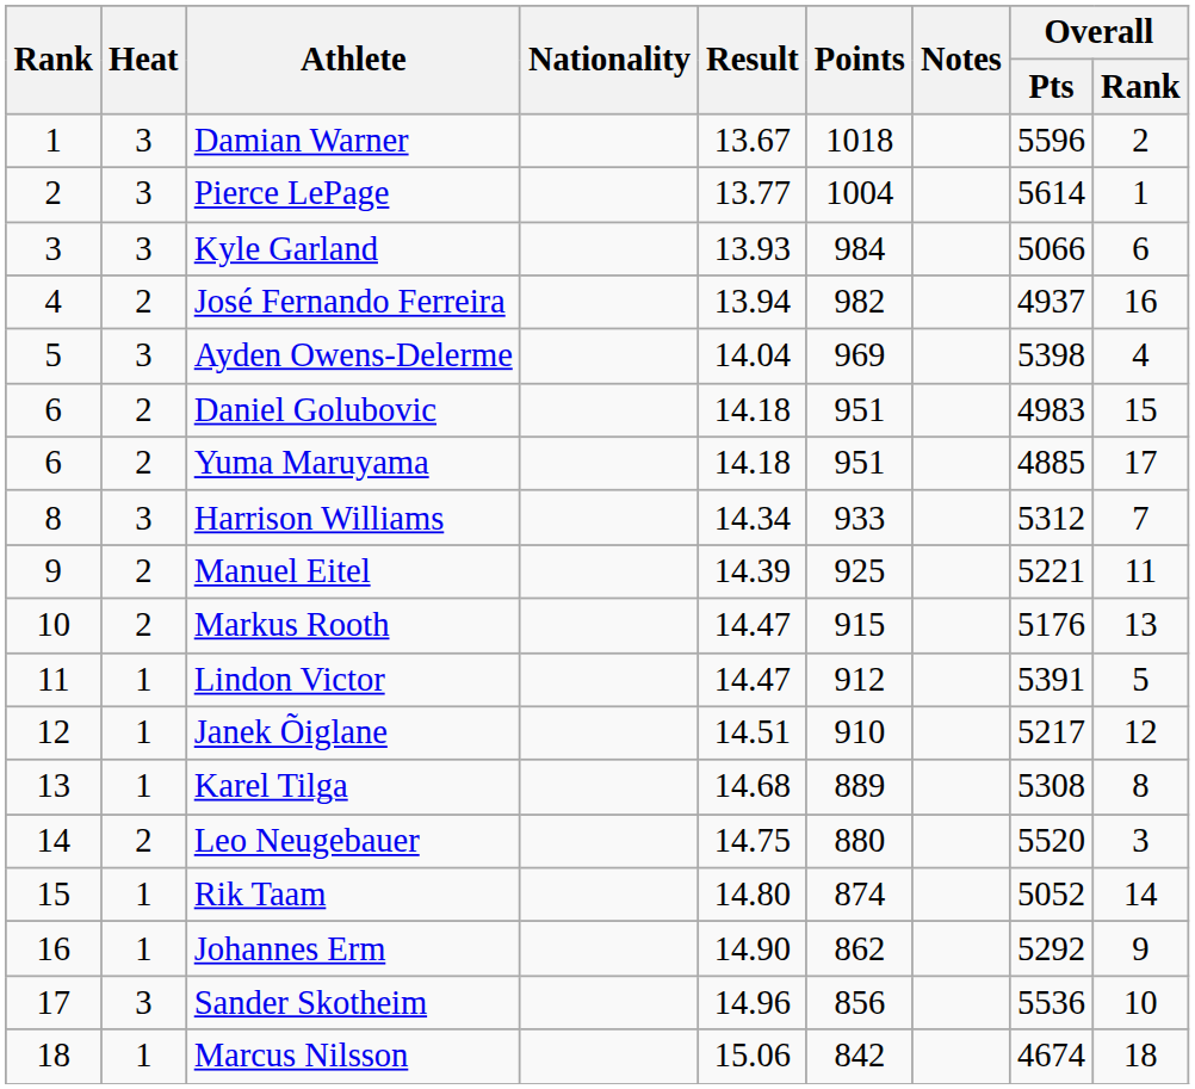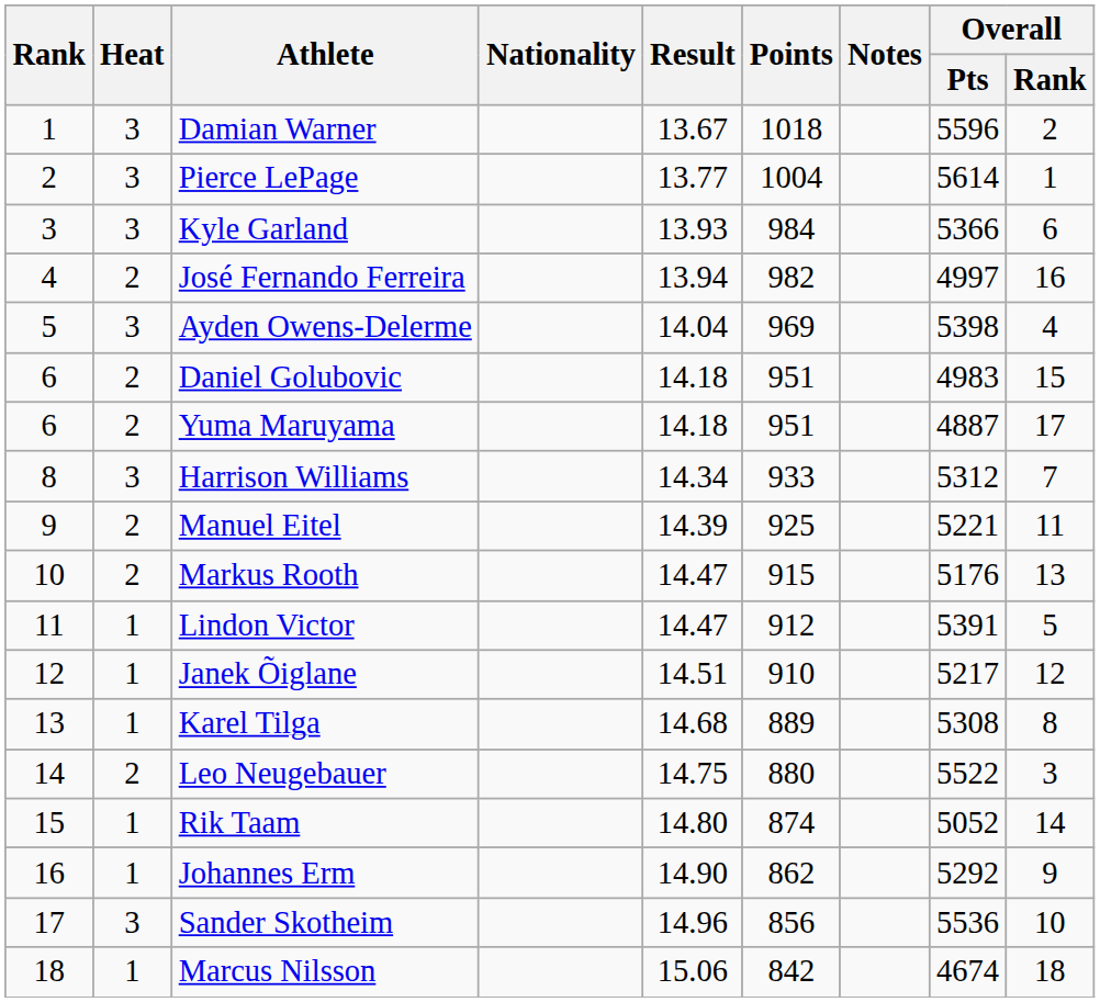 <table class="wikitable sortable" style="text-align:center">
 <tr>
 <th rowspan=2>Rank</th>
 <th rowspan=2>Heat</th>
 <th rowspan=2>Athlete</th>
 <th rowspan=2>Nationality</th>
 <th rowspan=2>Result</th>
 <th rowspan=2>Points</th>
 <th rowspan=2>Notes</th>
 <th colspan=2>Overall</th>
 </tr>
 <tr>
 <th>Pts</th>
 <th>Rank</th>
 </tr>
 <tr>
 <td>1</td>
 <td>3</td>
 <td align=left><a href='#'>Damian Warner</a></td>
 <td align=left></td>
 <td>13.67</td>
 <td>1018</td>
 <td></td>
 <td>5596</td>
 <td>2</td>
 </tr>
 <tr>
 <td>2</td>
 <td>3</td>
 <td align=left><a href='#'>Pierce LePage</a></td>
 <td align=left></td>
 <td>13.77</td>
 <td>1004</td>
 <td></td>
 <td>5614</td>
 <td>1</td>
 </tr>
 <tr>
 <td>3</td>
 <td>3</td>
 <td align="left"><a href='#'>Kyle Garland</a></td>
 <td align="left"></td>
 <td>13.93</td>
 <td>984</td>
 <td></td>
-<td>5066</td>
+<td>5366</td>
 <td>6</td>
 </tr>
 <tr>
 <td>4</td>
 <td>2</td>
 <td align="left"><a href='#'>José Fernando Ferreira</a></td>
 <td align="left"></td>
 <td>13.94</td>
 <td>982</td>
 <td></td>
-<td>4937</td>
+<td>4997</td>
 <td>16</td>
 </tr>
 <tr>
 <td>5</td>
 <td>3</td>
 <td align=left><a href='#'>Ayden Owens-Delerme</a></td>
 <td align=left></td>
 <td>14.04</td>
 <td>969</td>
 <td></td>
 <td>5398</td>
 <td>4</td>
 </tr>
 <tr>
 <td>6</td>
 <td>2</td>
 <td align="left"><a href='#'>Daniel Golubovic</a></td>
 <td align="left"></td>
 <td>14.18 </td>
 <td>951</td>
 <td></td>
 <td>4983</td>
 <td>15</td>
 </tr>
 <tr>
 <td>6</td>
 <td>2</td>
 <td align="left"><a href='#'>Yuma Maruyama</a></td>
 <td align="left"></td>
 <td>14.18 </td>
 <td>951</td>
 <td></td>
-<td>4885</td>
+<td>4887</td>
 <td>17</td>
 </tr>
 <tr>
 <td>8</td>
 <td>3</td>
 <td align=left><a href='#'>Harrison Williams</a></td>
 <td align=left></td>
 <td>14.34</td>
 <td>933</td>
 <td></td>
 <td>5312</td>
 <td>7</td>
 </tr>
 <tr>
 <td>9</td>
 <td>2</td>
 <td align=left><a href='#'>Manuel Eitel</a></td>
 <td align=left></td>
 <td>14.39</td>
 <td>925</td>
 <td></td>
 <td>5221</td>
 <td>11</td>
 </tr>
 <tr>
 <td>10</td>
 <td>2</td>
 <td align=left><a href='#'>Markus Rooth</a></td>
 <td align=left></td>
 <td>14.47 </td>
 <td>915</td>
 <td></td>
 <td>5176</td>
 <td>13</td>
 </tr>
 <tr>
 <td>11</td>
 <td>1</td>
 <td align=left><a href='#'>Lindon Victor</a></td>
 <td align=left></td>
 <td>14.47 </td>
 <td>912</td>
 <td></td>
 <td>5391</td>
 <td>5</td>
 </tr>
 <tr>
 <td>12</td>
 <td>1</td>
 <td align=left><a href='#'>Janek Õiglane</a></td>
 <td align=left></td>
 <td>14.51</td>
 <td>910</td>
 <td></td>
 <td>5217</td>
 <td>12</td>
 </tr>
 <tr>
 <td>13</td>
 <td>1</td>
 <td align="left"><a href='#'>Karel Tilga</a></td>
 <td align="left"></td>
 <td>14.68</td>
 <td>889</td>
 <td></td>
 <td>5308</td>
 <td>8</td>
 </tr>
 <tr>
 <td>14</td>
 <td>2</td>
 <td align=left><a href='#'>Leo Neugebauer</a></td>
 <td align=left></td>
 <td>14.75</td>
 <td>880</td>
 <td></td>
-<td>5520</td>
+<td>5522</td>
 <td>3</td>
 </tr>
 <tr>
 <td>15</td>
 <td>1</td>
 <td align=left><a href='#'>Rik Taam</a></td>
 <td align=left></td>
 <td>14.80</td>
 <td>874</td>
 <td></td>
 <td>5052</td>
 <td>14</td>
 </tr>
 <tr>
 <td>16</td>
 <td>1</td>
 <td align=left><a href='#'>Johannes Erm</a></td>
 <td align=left></td>
 <td>14.90</td>
 <td>862</td>
 <td></td>
 <td>5292</td>
 <td>9</td>
 </tr>
 <tr>
 <td>17</td>
 <td>3</td>
 <td align=left><a href='#'>Sander Skotheim</a></td>
 <td align=left></td>
 <td>14.96</td>
 <td>856</td>
 <td></td>
 <td>5536</td>
 <td>10</td>
 </tr>
 <tr>
 <td>18</td>
 <td>1</td>
 <td align="left"><a href='#'>Marcus Nilsson</a></td>
 <td align="left"></td>
 <td>15.06</td>
 <td>842</td>
 <td></td>
 <td>4674</td>
 <td>18</td>
 </tr>
 <tr>
 </tr>
 </table>
